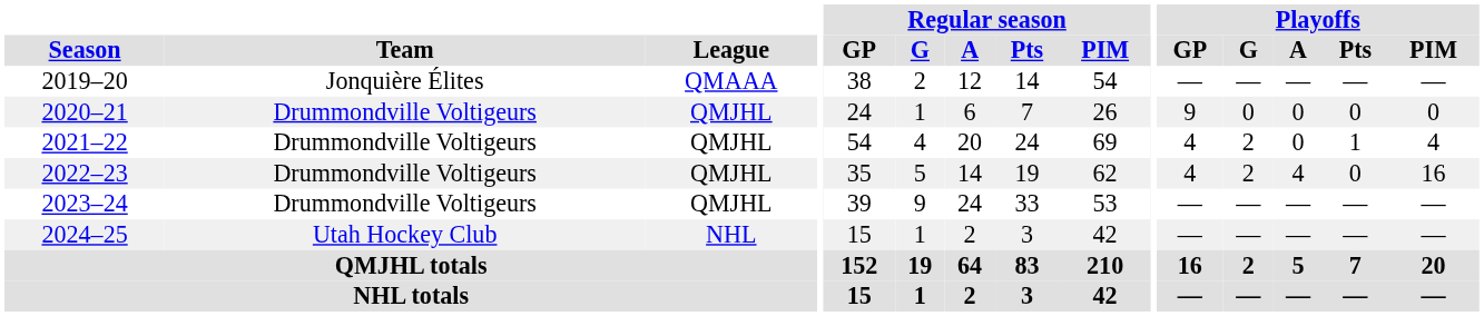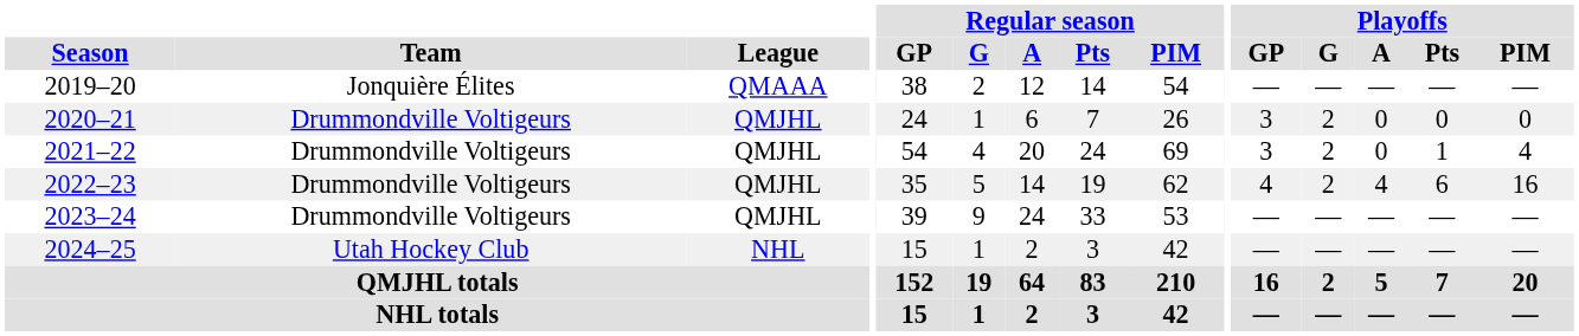 <table border="0" cellpadding="1" cellspacing="0" style="text-align:center; width:60em;">
 <tr bgcolor="#e0e0e0">
 <th colspan="3" bgcolor="#ffffff"></th>
 <th rowspan="99" bgcolor="#ffffff"></th>
 <th colspan="5"><a href='#'>Regular season</a></th>
 <th rowspan="99" bgcolor="#ffffff"></th>
 <th colspan="5"><a href='#'>Playoffs</a></th>
 </tr>
 <tr bgcolor="#e0e0e0">
 <th><a href='#'>Season</a></th>
 <th>Team</th>
 <th>League</th>
 <th>GP</th>
 <th><a href='#'>G</a></th>
 <th><a href='#'>A</a></th>
 <th><a href='#'>Pts</a></th>
 <th><a href='#'>PIM</a></th>
 <th>GP</th>
 <th>G</th>
 <th>A</th>
 <th>Pts</th>
 <th>PIM</th>
 </tr>
 <tr>
 <td>2019–20</td>
 <td>Jonquière Élites</td>
 <td><a href='#'>QMAAA</a></td>
 <td>38</td>
 <td>2</td>
 <td>12</td>
 <td>14</td>
 <td>54</td>
 <td>—</td>
 <td>—</td>
 <td>—</td>
 <td>—</td>
 <td>—</td>
 </tr>
 <tr bgcolor="#f0f0f0">
 <td><a href='#'>2020–21</a></td>
 <td><a href='#'>Drummondville Voltigeurs</a></td>
 <td><a href='#'>QMJHL</a></td>
 <td>24</td>
 <td>1</td>
 <td>6</td>
 <td>7</td>
 <td>26</td>
-<td>9</td>
-<td>0</td>
+<td>3</td>
+<td>2</td>
 <td>0</td>
 <td>0</td>
 <td>0</td>
 </tr>
 <tr>
 <td><a href='#'>2021–22</a></td>
 <td>Drummondville Voltigeurs</td>
 <td>QMJHL</td>
 <td>54</td>
 <td>4</td>
 <td>20</td>
 <td>24</td>
 <td>69</td>
-<td>4</td>
+<td>3</td>
 <td>2</td>
 <td>0</td>
 <td>1</td>
 <td>4</td>
 </tr>
 <tr bgcolor="#f0f0f0">
 <td><a href='#'>2022–23</a></td>
 <td>Drummondville Voltigeurs</td>
 <td>QMJHL</td>
 <td>35</td>
 <td>5</td>
 <td>14</td>
 <td>19</td>
 <td>62</td>
 <td>4</td>
 <td>2</td>
 <td>4</td>
-<td>0</td>
+<td>6</td>
 <td>16</td>
 </tr>
 <tr>
 <td><a href='#'>2023–24</a></td>
 <td>Drummondville Voltigeurs</td>
 <td>QMJHL</td>
 <td>39</td>
 <td>9</td>
 <td>24</td>
 <td>33</td>
 <td>53</td>
 <td>—</td>
 <td>—</td>
 <td>—</td>
 <td>—</td>
 <td>—</td>
 </tr>
 <tr bgcolor="#f0f0f0">
 <td><a href='#'>2024–25</a></td>
 <td><a href='#'>Utah Hockey Club</a></td>
 <td><a href='#'>NHL</a></td>
 <td>15</td>
 <td>1</td>
 <td>2</td>
 <td>3</td>
 <td>42</td>
 <td>—</td>
 <td>—</td>
 <td>—</td>
 <td>—</td>
 <td>—</td>
 </tr>
 <tr bgcolor="#e0e0e0">
 <th colspan="3">QMJHL totals</th>
 <th>152</th>
 <th>19</th>
 <th>64</th>
 <th>83</th>
 <th>210</th>
 <th>16</th>
 <th>2</th>
 <th>5</th>
 <th>7</th>
 <th>20</th>
 </tr>
 <tr bgcolor="#e0e0e0">
 <th colspan="3">NHL totals</th>
 <th>15</th>
 <th>1</th>
 <th>2</th>
 <th>3</th>
 <th>42</th>
 <th>—</th>
 <th>—</th>
 <th>—</th>
 <th>—</th>
 <th>—</th>
 </tr>
 </table>
